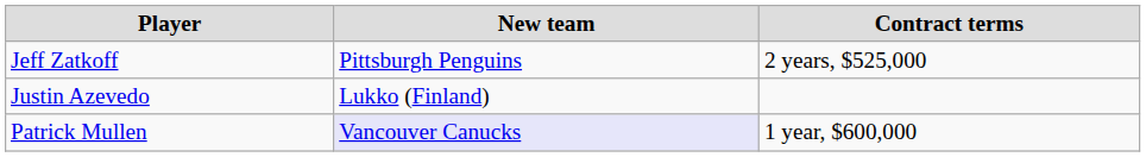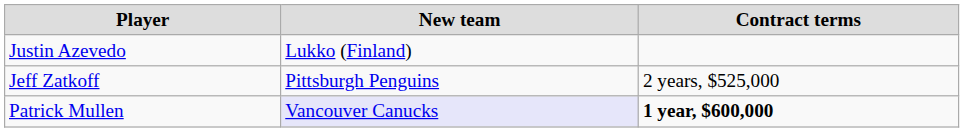 <table class="wikitable" width=90%>
 <tr align="center" bgcolor="#dddddd">
 <td><strong>Player</strong></td>
 <td><strong>New team</strong></td>
 <td><strong>Contract terms</strong></td>
 </tr>
 <tr>
+<td><a href='#'>Justin Azevedo</a></td>
+<td><a href='#'>Lukko</a> (<a href='#'>Finland</a>)</td>
+<td></td>
+</tr>
+<tr>
 <td><a href='#'>Jeff Zatkoff</a></td>
 <td><a href='#'>Pittsburgh Penguins</a></td>
 <td>2 years, $525,000</td>
 </tr>
 <tr>
-<td><a href='#'>Justin Azevedo</a></td>
-<td><a href='#'>Lukko</a> (<a href='#'>Finland</a>)</td>
-<td></td>
-</tr>
-<tr>
 <td><a href='#'>Patrick Mullen</a></td>
 <td style="background: lavender;"><a href='#'>Vancouver Canucks</a></td>
-<td>1 year, $600,000</td>
+<td><strong>1 year, $600,000</strong></td>
 </tr>
 </table>
